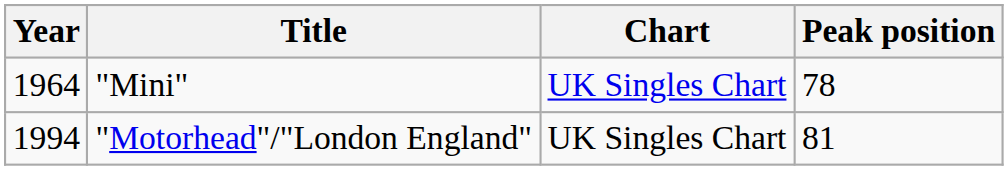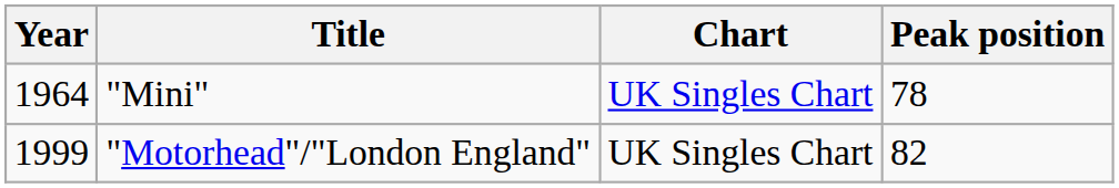 <table class="wikitable">
 <tr>
 <th>Year</th>
 <th>Title</th>
 <th>Chart</th>
 <th>Peak position</th>
 </tr>
 <tr>
 <td>1964</td>
 <td>"Mini"</td>
 <td><a href='#'>UK Singles Chart</a></td>
 <td>78</td>
 </tr>
 <tr>
-<td>1994</td>
+<td>1999</td>
 <td>"<a href='#'>Motorhead</a>"/"London England"</td>
 <td>UK Singles Chart</td>
-<td>81</td>
+<td>82</td>
 </tr>
 </table>
